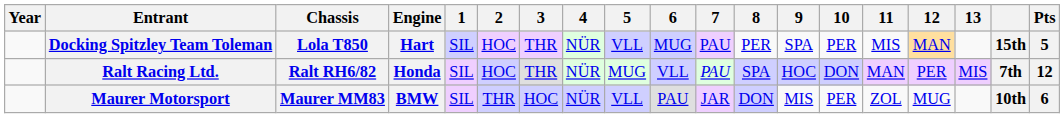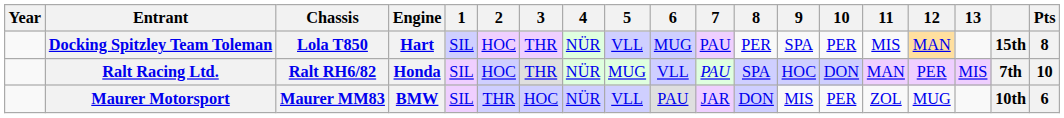 <table class="wikitable" style="text-align:center; font-size:85%">
 <tr>
 <th>Year</th>
 <th>Entrant</th>
 <th>Chassis</th>
 <th>Engine</th>
 <th>1</th>
 <th>2</th>
 <th>3</th>
 <th>4</th>
 <th>5</th>
 <th>6</th>
 <th>7</th>
 <th>8</th>
 <th>9</th>
 <th>10</th>
 <th>11</th>
 <th>12</th>
 <th>13</th>
 <th></th>
 <th>Pts</th>
 </tr>
 <tr>
 <td></td>
 <th nowrap><a href='#'>Docking Spitzley Team Toleman</a></th>
 <th nowrap><a href='#'>Lola T850</a></th>
 <th nowrap><a href='#'>Hart</a></th>
 <td style="background:#CFCFFF;"><a href='#'>SIL</a><br></td>
 <td style="background:#EFCFFF;"><a href='#'>HOC</a><br></td>
 <td style="background:#EFCFFF;"><a href='#'>THR</a><br></td>
 <td style="background:#DFFFDF;"><a href='#'>NÜR</a><br></td>
 <td style="background:#CFCFFF;"><a href='#'>VLL</a><br></td>
 <td style="background:#CFCFFF;"><a href='#'>MUG</a><br></td>
 <td style="background:#EFCFFF;"><a href='#'>PAU</a><br></td>
 <td><a href='#'>PER</a></td>
 <td><a href='#'>SPA</a></td>
 <td><a href='#'>PER</a></td>
 <td><a href='#'>MIS</a></td>
 <td style="background:#FFDF9F;"><a href='#'>MAN</a><br></td>
 <td></td>
 <th>15th</th>
-<th>5</th>
+<th>8</th>
 </tr>
 <tr>
 <td></td>
 <th nowrap><a href='#'>Ralt Racing Ltd.</a></th>
 <th nowrap><a href='#'>Ralt RH6/82</a></th>
 <th nowrap><a href='#'>Honda</a></th>
 <td style="background:#EFCFFF;"><a href='#'>SIL</a><br></td>
 <td style="background:#CFCFFF;"><a href='#'>HOC</a><br></td>
 <td style="background:#DFDFDF;"><a href='#'>THR</a><br></td>
 <td style="background:#DFFFDF;"><a href='#'>NÜR</a><br></td>
 <td style="background:#DFFFDF;"><a href='#'>MUG</a><br></td>
 <td style="background:#CFCFFF;"><a href='#'>VLL</a><br></td>
 <td style="background:#DFFFDF;"><em><a href='#'>PAU</a></em><br></td>
 <td style="background:#CFCFFF;"><a href='#'>SPA</a><br></td>
 <td style="background:#CFCFFF;"><a href='#'>HOC</a><br></td>
 <td style="background:#CFCFFF;"><a href='#'>DON</a><br></td>
 <td style="background:#EFCFFF;"><a href='#'>MAN</a><br></td>
 <td style="background:#EFCFFF;"><a href='#'>PER</a><br></td>
 <td style="background:#EFCFFF;"><a href='#'>MIS</a><br></td>
 <th>7th</th>
-<th>12</th>
+<th>10</th>
 </tr>
 <tr>
 <td></td>
 <th nowrap><a href='#'>Maurer Motorsport</a></th>
 <th nowrap><a href='#'>Maurer MM83</a></th>
 <th nowrap><a href='#'>BMW</a></th>
 <td style="background:#EFCFFF;"><a href='#'>SIL</a><br></td>
 <td style="background:#CFCFFF;"><a href='#'>THR</a><br></td>
 <td style="background:#CFCFFF;"><a href='#'>HOC</a><br></td>
 <td style="background:#CFCFFF;"><a href='#'>NÜR</a><br></td>
 <td style="background:#CFCFFF;"><a href='#'>VLL</a><br></td>
 <td style="background:#DFDFDF;"><a href='#'>PAU</a><br></td>
 <td style="background:#EFCFFF;"><a href='#'>JAR</a><br></td>
 <td style="background:#CFCFFF;"><a href='#'>DON</a><br></td>
 <td><a href='#'>MIS</a></td>
 <td><a href='#'>PER</a></td>
 <td><a href='#'>ZOL</a></td>
 <td><a href='#'>MUG</a></td>
 <td></td>
 <th>10th</th>
 <th>6</th>
 </tr>
 </table>
